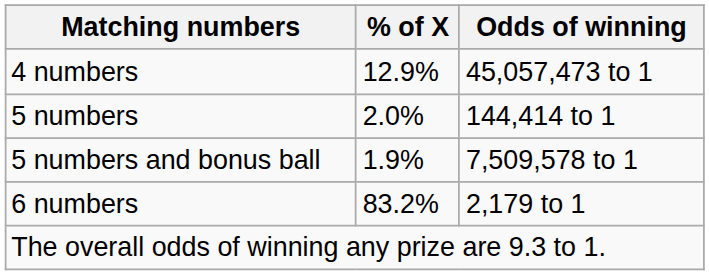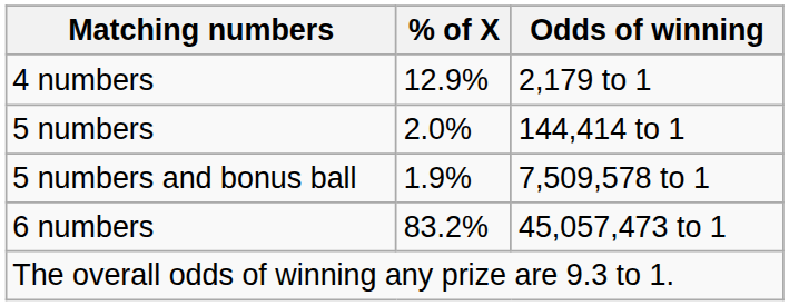 <table class="wikitable" style="font-size:96%; float:right; width:400px;">
 <tr>
 <th>Matching numbers</th>
 <th>% of X</th>
 <th>Odds of winning</th>
 </tr>
 <tr>
 <td>4 numbers</td>
 <td>12.9%</td>
-<td>45,057,473  to 1</td>
+<td>2,179 to 1</td>
 </tr>
 <tr>
 <td>5 numbers</td>
 <td>2.0%</td>
 <td>144,414 to 1</td>
 </tr>
 <tr>
 <td>5 numbers and bonus ball</td>
 <td>1.9%</td>
 <td>7,509,578 to 1</td>
 </tr>
 <tr>
 <td>6 numbers</td>
 <td>83.2%</td>
-<td>2,179 to 1</td>
+<td>45,057,473  to 1</td>
 </tr>
 <tr>
 <td colspan=3>The overall odds of winning any prize are 9.3 to 1.</td>
 </tr>
 </table>
